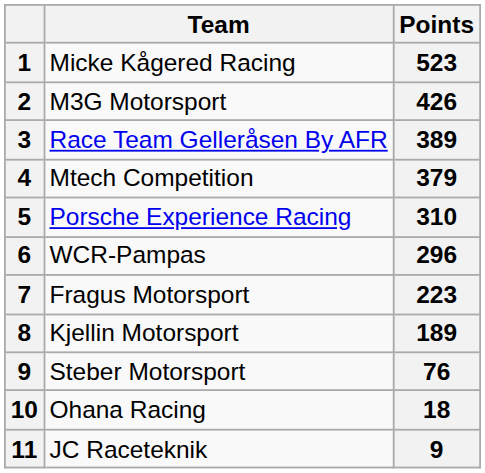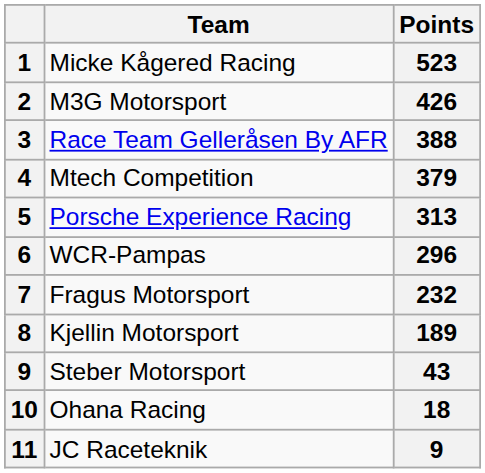 <table class="wikitable" style="font-size: 85%; text-align:center">
 <tr>
 <th valign="middle"></th>
 <th valign="middle">Team</th>
 <th valign="middle">Points</th>
 </tr>
 <tr>
 <th>1</th>
 <td align="left"> Micke Kågered Racing</td>
 <th>523</th>
 </tr>
 <tr>
 <th>2</th>
 <td align="left"> M3G Motorsport</td>
 <th>426</th>
 </tr>
 <tr>
 <th rowspan="1">3</th>
 <td rowspan="1" align="left"> <a href='#'>Race Team Gelleråsen By AFR</a></td>
-<th rowspan="1">389</th>
+<th rowspan="1">388</th>
 </tr>
 <tr>
 <th>4</th>
 <td align="left"> Mtech Competition</td>
 <th>379</th>
 </tr>
 <tr>
 <th>5</th>
 <td align="left"> <a href='#'>Porsche Experience Racing</a></td>
-<th>310</th>
+<th>313</th>
 </tr>
 <tr>
 <th>6</th>
 <td align="left"> WCR-Pampas</td>
 <th>296</th>
 </tr>
 <tr>
 <th>7</th>
 <td align="left"> Fragus Motorsport</td>
-<th>223</th>
+<th>232</th>
 </tr>
 <tr>
 <th>8</th>
 <td align="left"> Kjellin Motorsport</td>
 <th>189</th>
 </tr>
 <tr>
 <th>9</th>
 <td align="left"> Steber Motorsport</td>
-<th>76</th>
+<th>43</th>
 </tr>
 <tr>
 <th>10</th>
 <td align="left"> Ohana Racing</td>
 <th>18</th>
 </tr>
 <tr>
 <th>11</th>
 <td align="left"> JC Raceteknik</td>
 <th>9</th>
 </tr>
 </table>
